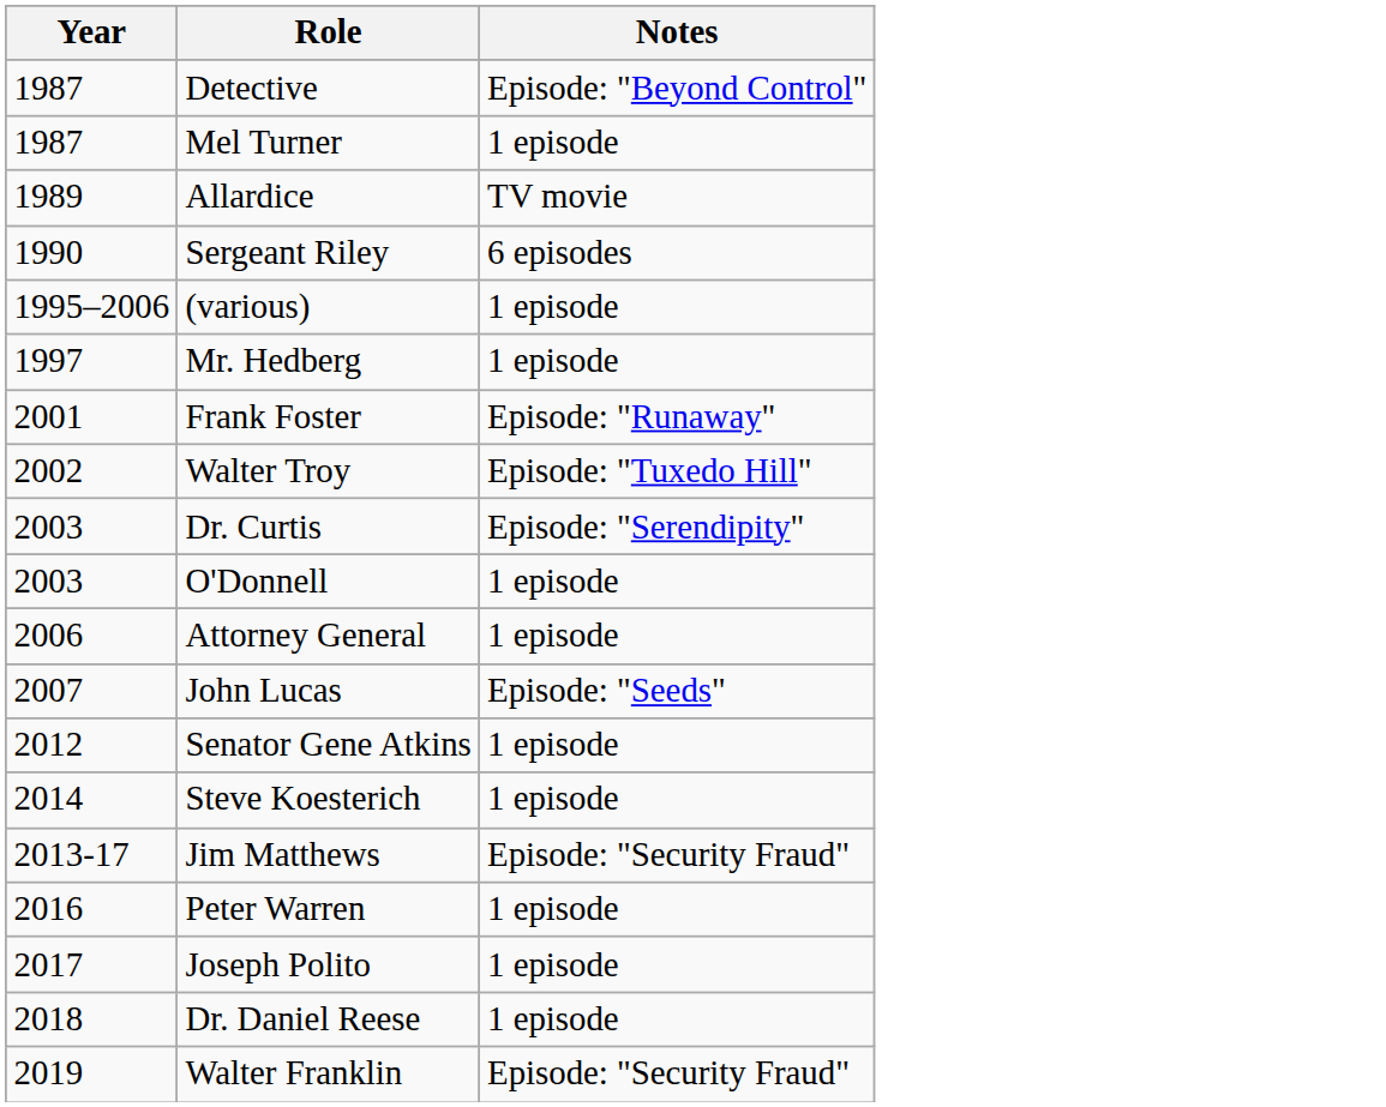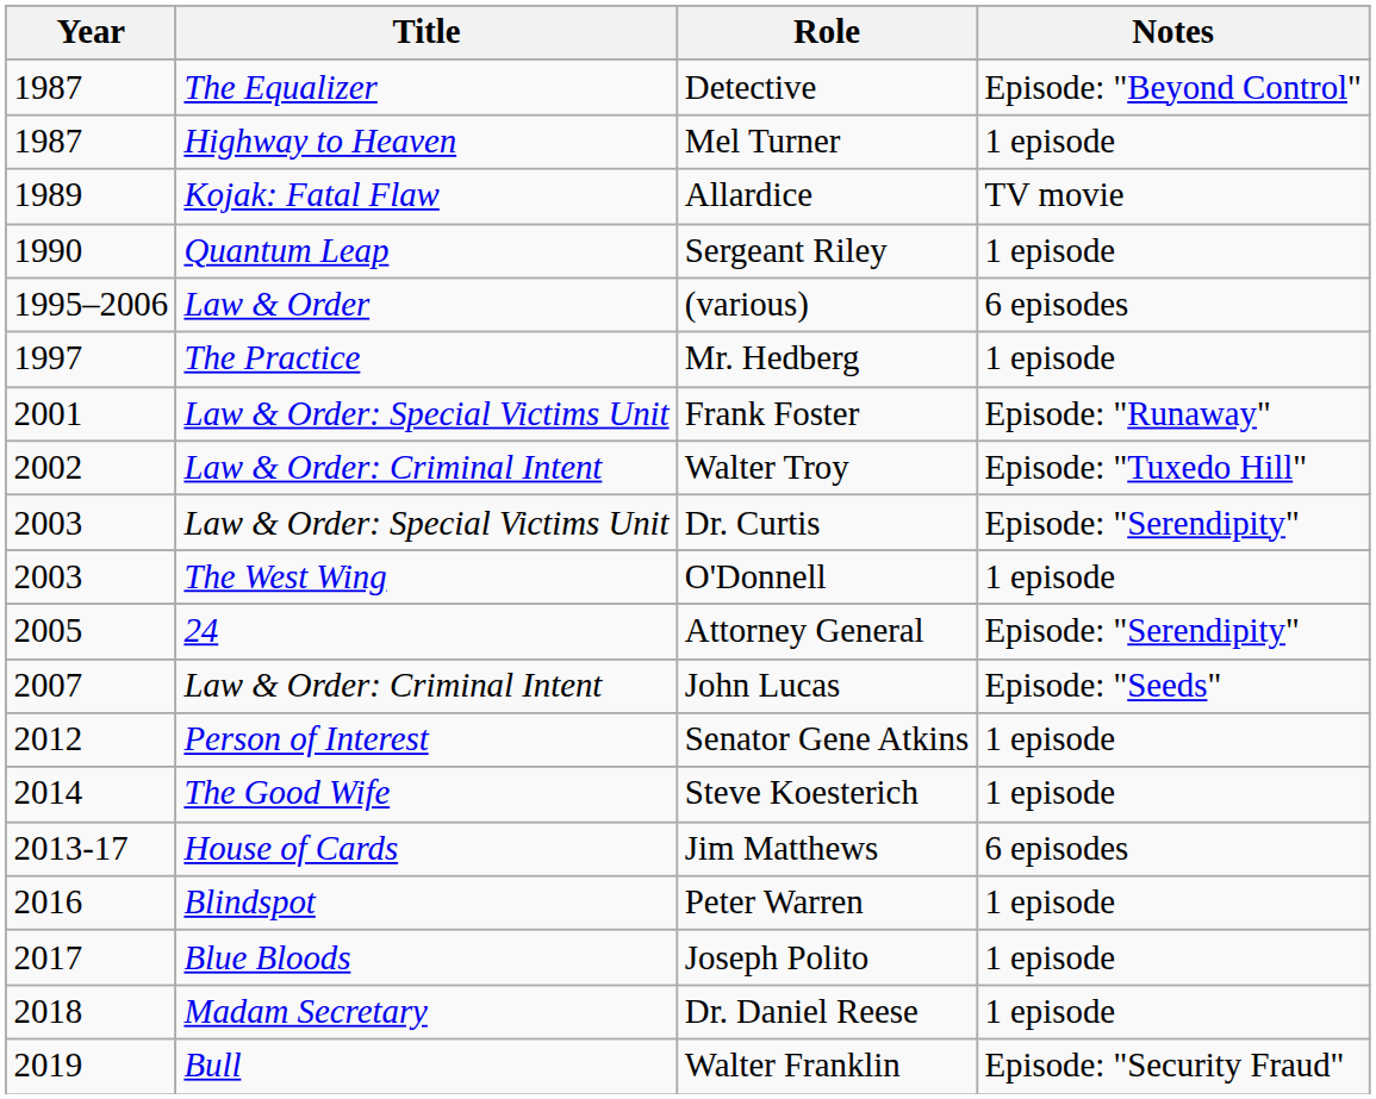 <table class="wikitable sortable">
 <tr>
 <th>Year</th>
+<th>Title</th>
 <th>Role</th>
 <th>Notes</th>
 </tr>
 <tr>
 <td>1987</td>
+<td><em><a href='#'>The Equalizer</a></em></td>
 <td>Detective </td>
 <td>Episode: "<a href='#'>Beyond Control</a>"</td>
 </tr>
 <tr>
 <td>1987</td>
+<td><em><a href='#'>Highway to Heaven</a></em></td>
 <td>Mel Turner</td>
 <td>1 episode</td>
 </tr>
 <tr>
 <td>1989</td>
+<td><em><a href='#'>Kojak: Fatal Flaw</a></em></td>
 <td>Allardice</td>
 <td>TV movie</td>
 </tr>
 <tr>
 <td>1990</td>
+<td><em><a href='#'>Quantum Leap</a></em></td>
 <td>Sergeant Riley</td>
+<td>1 episode</td>
+</tr>
+<tr>
+<td>1995–2006</td>
+<td><em><a href='#'>Law & Order</a></em></td>
+<td>(various)</td>
 <td>6 episodes</td>
 </tr>
 <tr>
-<td>1995–2006</td>
-<td>(various)</td>
-<td>1 episode</td>
-</tr>
-<tr>
 <td>1997</td>
+<td><em><a href='#'>The Practice</a></em></td>
 <td>Mr. Hedberg</td>
 <td>1 episode</td>
 </tr>
 <tr>
 <td>2001</td>
+<td><em><a href='#'>Law & Order: Special Victims Unit</a></em></td>
 <td>Frank Foster</td>
 <td>Episode: "<a href='#'>Runaway</a>"</td>
 </tr>
 <tr>
 <td>2002</td>
+<td><em><a href='#'>Law & Order: Criminal Intent</a></em></td>
 <td>Walter Troy</td>
 <td>Episode: "<a href='#'>Tuxedo Hill</a>"</td>
 </tr>
 <tr>
 <td>2003</td>
+<td><em>Law & Order: Special Victims Unit</em></td>
 <td>Dr. Curtis</td>
 <td>Episode: "<a href='#'>Serendipity</a>"</td>
 </tr>
 <tr>
 <td>2003</td>
+<td><em><a href='#'>The West Wing</a></em></td>
 <td>O'Donnell</td>
 <td>1 episode</td>
 </tr>
 <tr>
-<td>2006</td>
+<td>2005</td>
+<td><em><a href='#'>24</a></em></td>
 <td>Attorney General</td>
-<td>1 episode</td>
+<td>Episode: "<a href='#'>Serendipity</a>"</td>
 </tr>
 <tr>
 <td>2007</td>
+<td><em>Law & Order: Criminal Intent</em></td>
 <td>John Lucas</td>
 <td>Episode: "<a href='#'>Seeds</a>"</td>
 </tr>
 <tr>
 <td>2012</td>
+<td><em><a href='#'>Person of Interest</a></em></td>
 <td>Senator Gene Atkins</td>
 <td>1 episode</td>
 </tr>
 <tr>
 <td>2014</td>
+<td><em><a href='#'>The Good Wife</a></em></td>
 <td>Steve Koesterich</td>
 <td>1 episode</td>
 </tr>
 <tr>
 <td>2013-17</td>
+<td><em><a href='#'>House of Cards</a></em></td>
 <td>Jim Matthews</td>
-<td>Episode: "Security Fraud"</td>
+<td>6 episodes</td>
 </tr>
 <tr>
 <td>2016</td>
+<td><em><a href='#'>Blindspot</a></em></td>
 <td>Peter Warren</td>
 <td>1 episode</td>
 </tr>
 <tr>
 <td>2017</td>
+<td><em><a href='#'>Blue Bloods</a></em></td>
 <td>Joseph Polito</td>
 <td>1 episode</td>
 </tr>
 <tr>
 <td>2018</td>
+<td><em><a href='#'>Madam Secretary</a></em></td>
 <td>Dr. Daniel Reese</td>
 <td>1 episode</td>
 </tr>
 <tr>
 <td>2019</td>
+<td><em><a href='#'>Bull</a></em></td>
 <td>Walter Franklin</td>
 <td>Episode: "Security Fraud"</td>
 </tr>
 </table>
